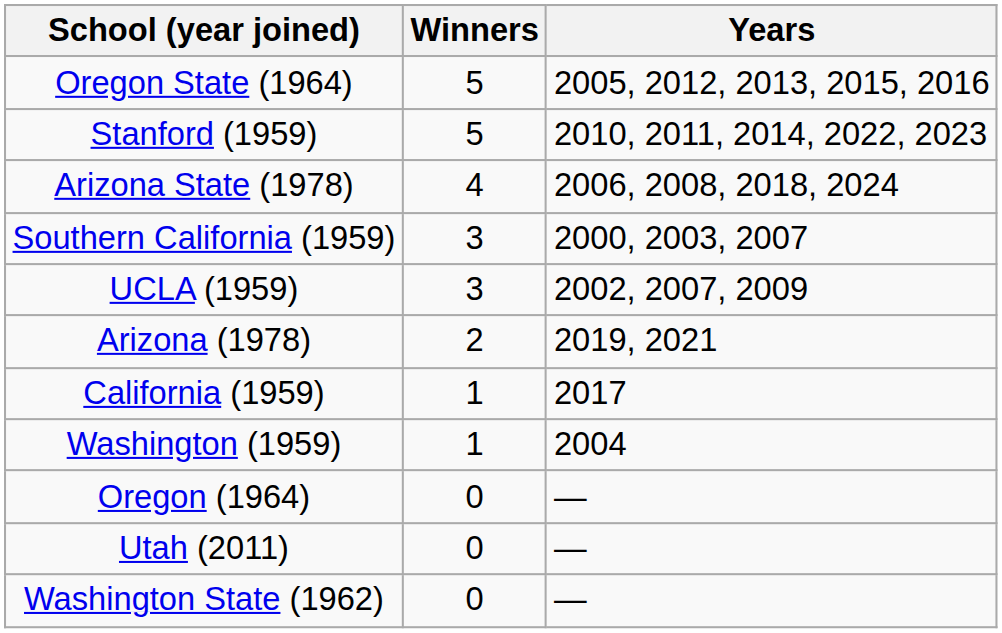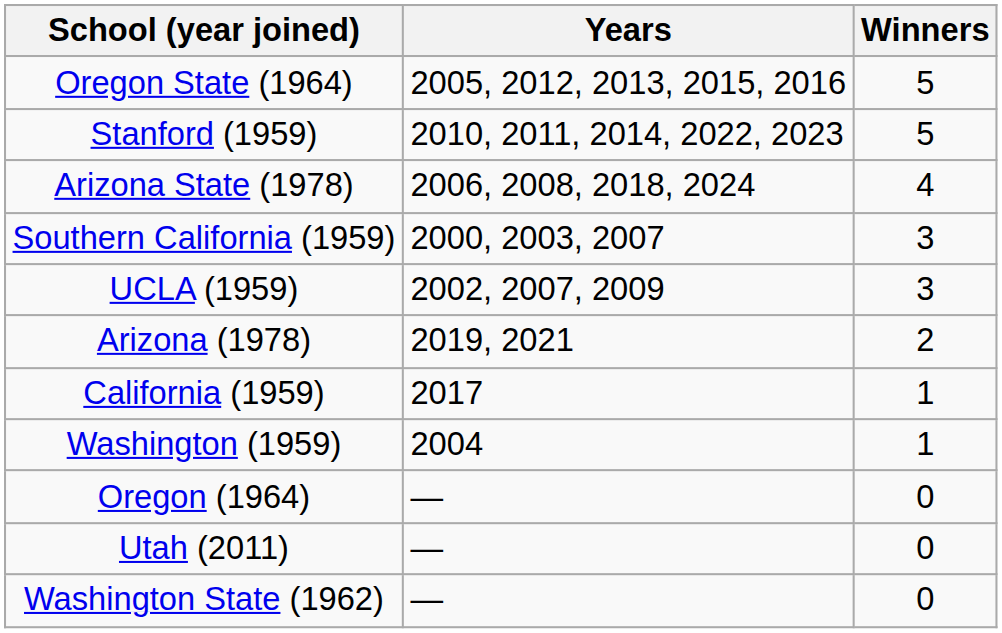 <table class="wikitable">
 <tr>
 <th>School (year joined)</th>
+<th>Years</th>
 <th>Winners</th>
-<th>Years</th>
 </tr>
 <tr style="text-align:center;">
 <td><a href='#'>Oregon State</a> (1964)</td>
+<td style="text-align:left;">2005, 2012, 2013, 2015, 2016</td>
 <td>5</td>
-<td style="text-align:left;">2005, 2012, 2013, 2015, 2016</td>
 </tr>
 <tr style="text-align:center;">
 <td><a href='#'>Stanford</a> (1959)</td>
+<td style="text-align:left;">2010, 2011, 2014, 2022, 2023</td>
 <td>5</td>
-<td style="text-align:left;">2010, 2011, 2014, 2022, 2023</td>
 </tr>
 <tr style="text-align:center;">
 <td><a href='#'>Arizona State</a> (1978)</td>
+<td style="text-align:left;">2006, 2008, 2018, 2024</td>
 <td>4</td>
-<td style="text-align:left;">2006, 2008, 2018, 2024</td>
 </tr>
 <tr style="text-align:center;">
 <td><a href='#'>Southern California</a> (1959)</td>
+<td style="text-align:left;">2000, 2003, 2007</td>
 <td>3</td>
-<td style="text-align:left;">2000, 2003, 2007</td>
 </tr>
 <tr style="text-align:center;">
 <td><a href='#'>UCLA</a> (1959)</td>
+<td style="text-align:left;">2002, 2007, 2009</td>
 <td>3</td>
-<td style="text-align:left;">2002, 2007, 2009</td>
 </tr>
 <tr style="text-align:center;">
 <td><a href='#'>Arizona</a> (1978)</td>
+<td style="text-align:left;">2019, 2021</td>
 <td>2</td>
-<td style="text-align:left;">2019, 2021</td>
 </tr>
 <tr style="text-align:center;">
 <td><a href='#'>California</a> (1959)</td>
+<td style="text-align:left;">2017</td>
 <td>1</td>
-<td style="text-align:left;">2017</td>
 </tr>
 <tr style="text-align:center;">
 <td><a href='#'>Washington</a> (1959)</td>
+<td style="text-align:left;">2004</td>
 <td>1</td>
-<td style="text-align:left;">2004</td>
 </tr>
 <tr style="text-align:center;">
 <td><a href='#'>Oregon</a> (1964)</td>
+<td style="text-align:left;">—</td>
 <td>0</td>
-<td style="text-align:left;">—</td>
 </tr>
 <tr style="text-align:center;">
 <td><a href='#'>Utah</a> (2011)</td>
+<td style="text-align:left;">—</td>
 <td>0</td>
-<td style="text-align:left;">—</td>
 </tr>
 <tr style="text-align:center;">
 <td><a href='#'>Washington State</a> (1962)</td>
+<td style="text-align:left;">—</td>
 <td>0</td>
-<td style="text-align:left;">—</td>
 </tr>
 </table>
